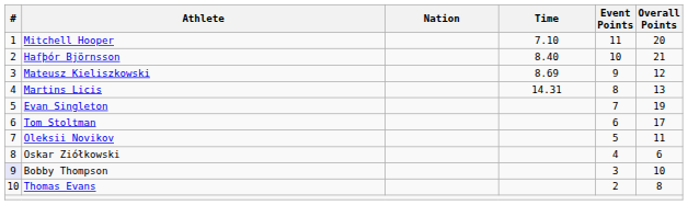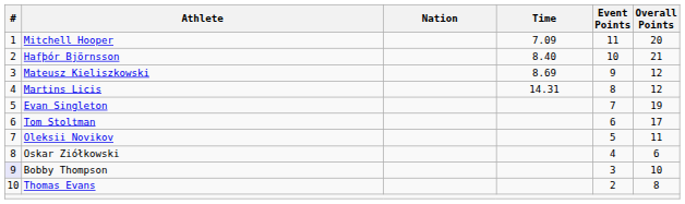 <table class="wikitable sortable" style="text-align:center;width: 70%;">
 <tr>
 <th scope="col" style="width: 10px;">#</th>
 <th scope="col">Athlete</th>
 <th scope="col">Nation</th>
 <th scope="col">Time</th>
 <th scope="col" style="width: 10px;">Event Points</th>
 <th scope="col" style="width: 10px;">Overall Points</th>
 </tr>
 <tr>
 <td>1</td>
 <td align=left><a href='#'>Mitchell Hooper</a></td>
 <td align=left></td>
-<td>7.10</td>
+<td>7.09</td>
 <td>11</td>
 <td>20</td>
 </tr>
 <tr>
 <td>2</td>
 <td align=left><a href='#'>Hafþór Björnsson</a></td>
 <td align=left></td>
 <td>8.40</td>
 <td>10</td>
 <td>21</td>
 </tr>
 <tr>
 <td>3</td>
 <td align=left><a href='#'>Mateusz Kieliszkowski</a></td>
 <td align=left></td>
 <td>8.69</td>
 <td>9</td>
 <td>12</td>
 </tr>
 <tr>
 <td>4</td>
 <td align=left><a href='#'>Martins Licis</a></td>
 <td align=left></td>
 <td>14.31</td>
 <td>8</td>
-<td>13</td>
+<td>12</td>
 </tr>
 <tr>
 <td>5</td>
 <td align=left><a href='#'>Evan Singleton</a></td>
 <td align=left></td>
 <td></td>
 <td>7</td>
 <td>19</td>
 </tr>
 <tr>
 <td>6</td>
 <td align=left><a href='#'>Tom Stoltman</a></td>
 <td align=left></td>
 <td></td>
 <td>6</td>
 <td>17</td>
 </tr>
 <tr>
 <td>7</td>
 <td align=left><a href='#'>Oleksii Novikov</a></td>
 <td align=left></td>
 <td></td>
 <td>5</td>
 <td>11</td>
 </tr>
 <tr>
 <td>8</td>
 <td align=left>Oskar Ziółkowski</td>
 <td align=left></td>
 <td></td>
 <td>4</td>
 <td>6</td>
 </tr>
 <tr>
 <td style="background: lavender;">9</td>
 <td align=left>Bobby Thompson</td>
 <td align=left></td>
 <td></td>
 <td>3</td>
 <td>10</td>
 </tr>
 <tr>
 <td>10</td>
 <td align=left><a href='#'>Thomas Evans</a></td>
 <td align=left></td>
 <td></td>
 <td>2</td>
 <td>8</td>
 </tr>
 <tr class="sortbottom">
 <td colspan="6"></td>
 </tr>
 </table>
